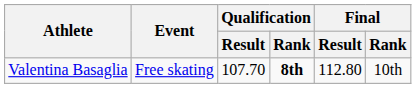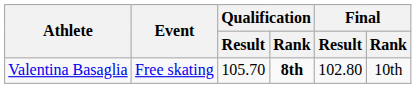 <table class="wikitable" border="1" style="font-size:90%">
 <tr>
 <th rowspan=2>Athlete</th>
 <th rowspan=2>Event</th>
 <th colspan=2>Qualification</th>
 <th colspan=2>Final</th>
 </tr>
 <tr>
 <th>Result</th>
 <th>Rank</th>
 <th>Result</th>
 <th>Rank</th>
 </tr>
 <tr>
 <td><a href='#'>Valentina Basaglia</a></td>
 <td><a href='#'>Free skating</a></td>
-<td align=center>107.70</td>
+<td align=center>105.70</td>
 <td align=center><strong>8th</strong></td>
-<td align=center>112.80</td>
+<td align=center>102.80</td>
 <td align=center>10th</td>
 </tr>
 </table>
